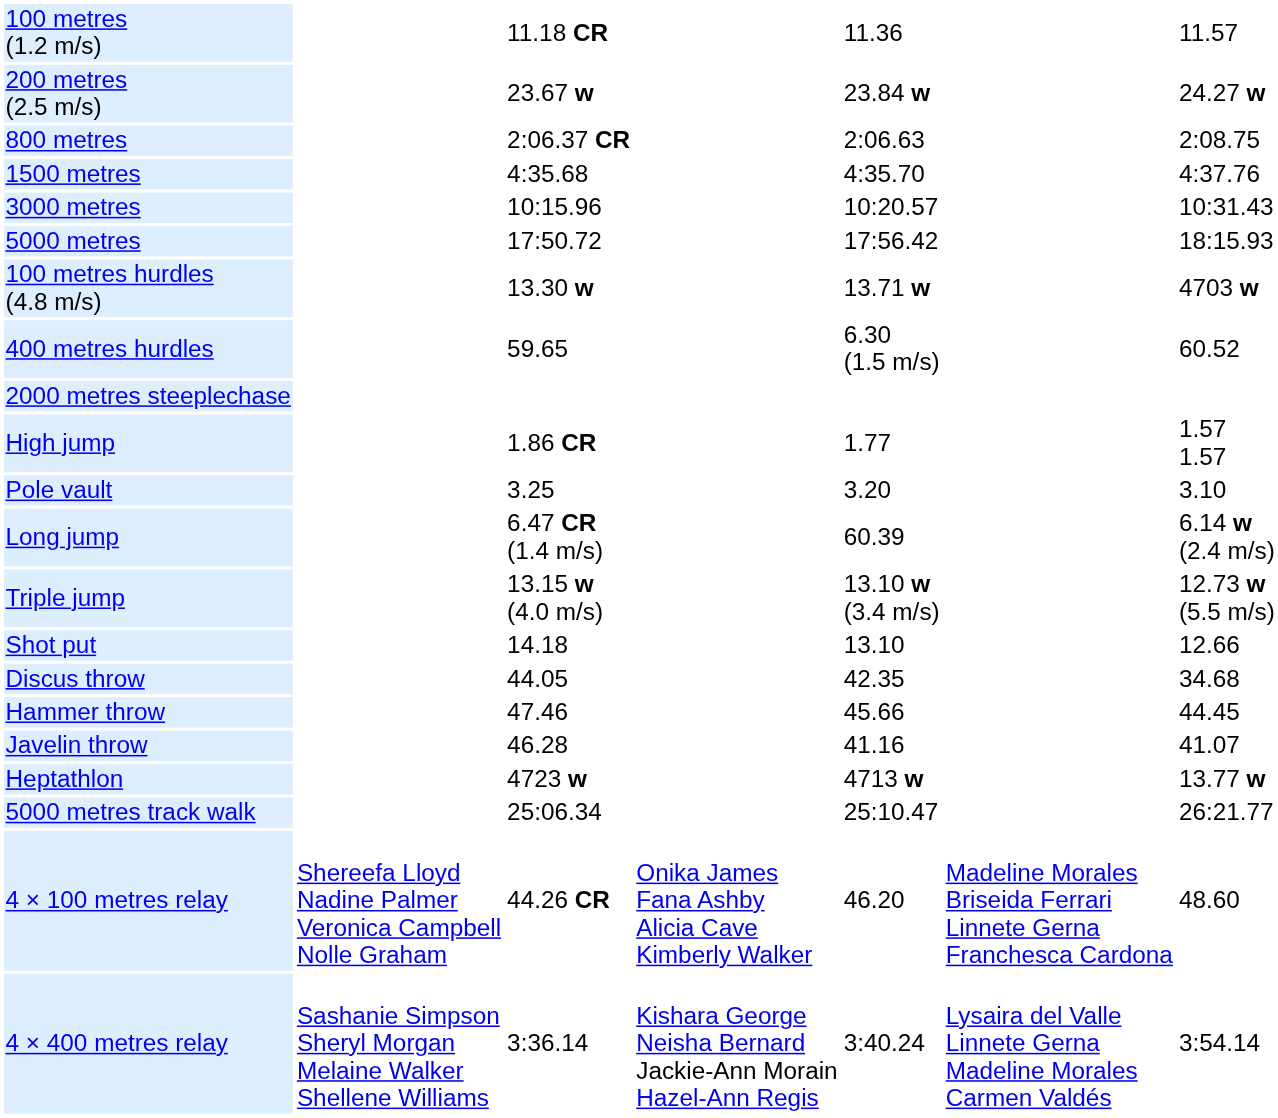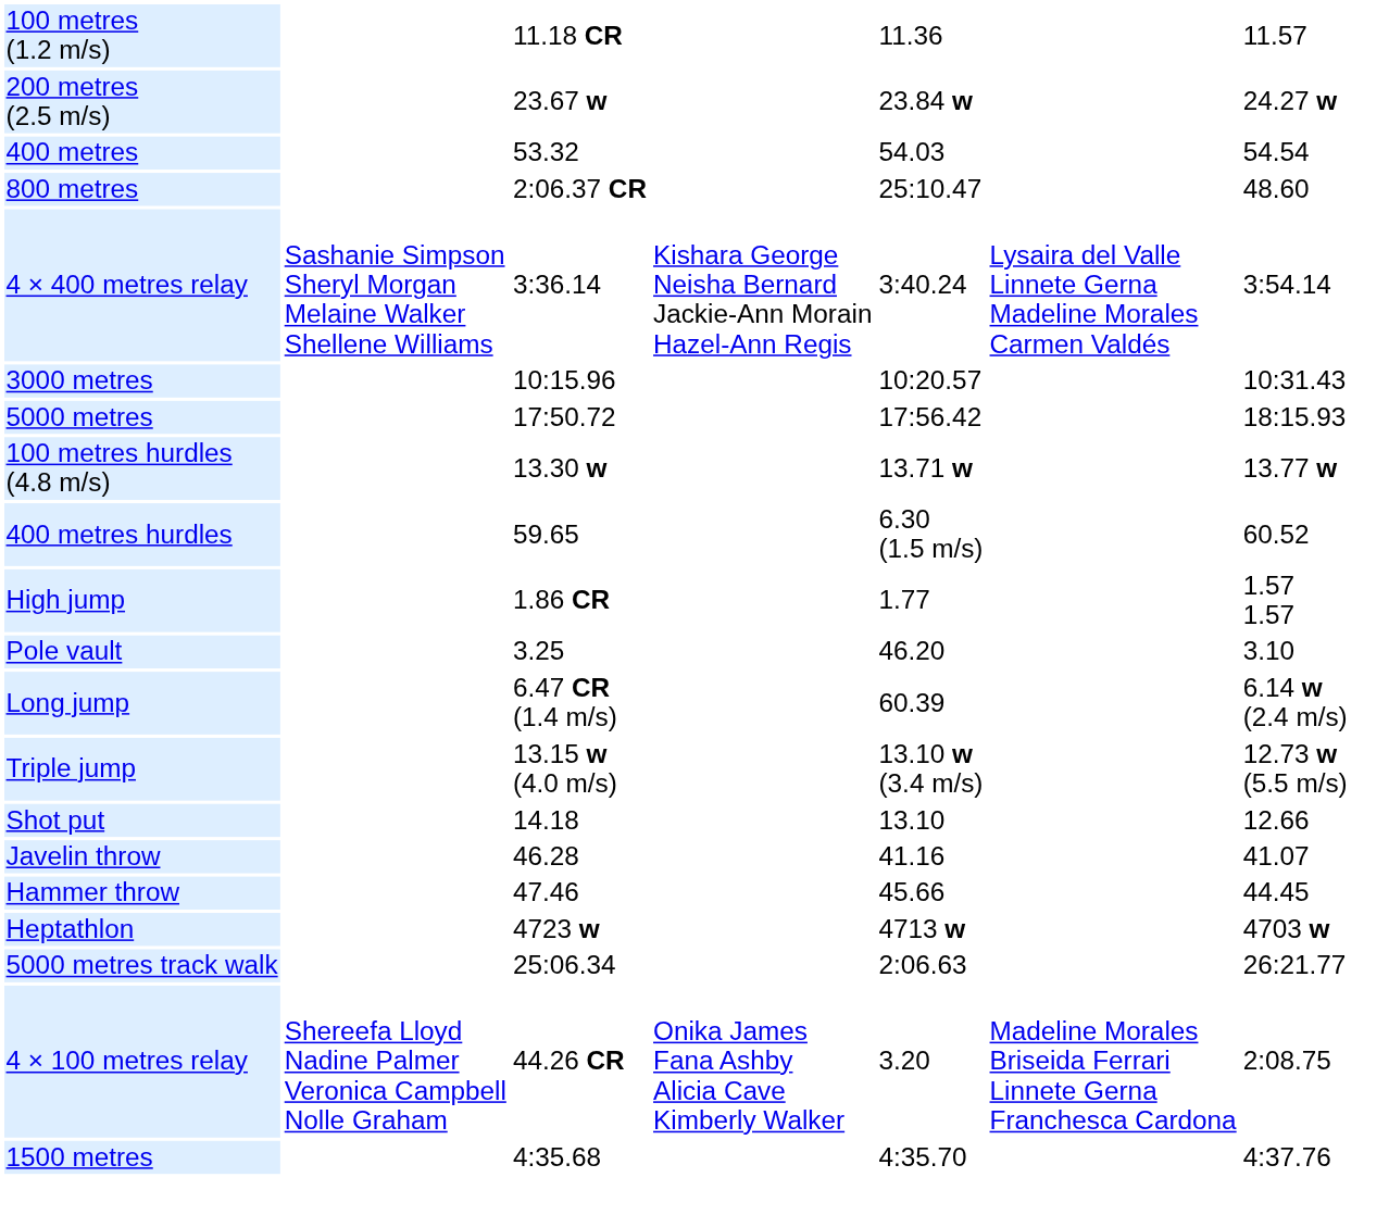 <table>
 <tr>
 <td bgcolor = DDEEFF><a href='#'>100 metres</a> <br> (1.2 m/s)</td>
 <td></td>
 <td>11.18 <strong>CR</strong></td>
 <td></td>
 <td>11.36</td>
 <td></td>
 <td>11.57</td>
 </tr>
 <tr>
 <td bgcolor = DDEEFF><a href='#'>200 metres</a> <br> (2.5 m/s)</td>
 <td></td>
 <td>23.67 <strong>w</strong></td>
 <td></td>
 <td>23.84 <strong>w</strong></td>
 <td></td>
 <td>24.27 <strong>w</strong></td>
 </tr>
 <tr>
+<td bgcolor = DDEEFF><a href='#'>400 metres</a></td>
+<td></td>
+<td>53.32</td>
+<td></td>
+<td>54.03</td>
+<td></td>
+<td>54.54</td>
+</tr>
+<tr>
 <td bgcolor = DDEEFF><a href='#'>800 metres</a></td>
 <td></td>
 <td>2:06.37 <strong>CR</strong></td>
 <td></td>
-<td>2:06.63</td>
+<td>25:10.47</td>
 <td></td>
-<td>2:08.75</td>
+<td>48.60</td>
 </tr>
 <tr>
-<td bgcolor = DDEEFF><a href='#'>1500 metres</a></td>
-<td></td>
-<td>4:35.68</td>
-<td></td>
-<td>4:35.70</td>
-<td></td>
-<td>4:37.76</td>
+<td bgcolor = DDEEFF><a href='#'>4 × 400 metres relay</a></td>
+<td> <br><a href='#'>Sashanie Simpson</a> <br><a href='#'>Sheryl Morgan</a> <br><a href='#'>Melaine Walker</a> <br><a href='#'>Shellene Williams</a></td>
+<td>3:36.14</td>
+<td> <br><a href='#'>Kishara George</a> <br><a href='#'>Neisha Bernard</a> <br>Jackie-Ann Morain <br><a href='#'>Hazel-Ann Regis</a></td>
+<td>3:40.24</td>
+<td> <br><a href='#'>Lysaira del Valle</a> <br><a href='#'>Linnete Gerna</a> <br><a href='#'>Madeline Morales</a> <br><a href='#'>Carmen Valdés</a></td>
+<td>3:54.14</td>
 </tr>
 <tr>
 <td bgcolor = DDEEFF><a href='#'>3000 metres</a></td>
 <td></td>
 <td>10:15.96</td>
 <td></td>
 <td>10:20.57</td>
 <td></td>
 <td>10:31.43</td>
 </tr>
 <tr>
 <td bgcolor = DDEEFF><a href='#'>5000 metres</a></td>
 <td></td>
 <td>17:50.72</td>
 <td></td>
 <td>17:56.42</td>
 <td></td>
 <td>18:15.93</td>
 </tr>
 <tr>
 <td bgcolor = DDEEFF><a href='#'>100 metres hurdles</a> <br> (4.8 m/s)</td>
 <td></td>
 <td>13.30 <strong>w</strong></td>
 <td></td>
 <td>13.71 <strong>w</strong></td>
 <td></td>
-<td>4703 <strong>w</strong></td>
+<td>13.77 <strong>w</strong></td>
 </tr>
 <tr>
 <td bgcolor = DDEEFF><a href='#'>400 metres hurdles</a></td>
 <td></td>
 <td>59.65</td>
 <td></td>
 <td>6.30 <br> (1.5 m/s)</td>
 <td></td>
 <td>60.52</td>
-</tr>
-<tr>
-<td bgcolor = DDEEFF><a href='#'>2000 metres steeplechase</a></td>
-<td></td>
-<td></td>
-<td></td>
-<td></td>
-<td></td>
-<td></td>
 </tr>
 <tr>
 <td bgcolor = DDEEFF><a href='#'>High jump</a></td>
 <td></td>
 <td>1.86 <strong>CR</strong></td>
 <td></td>
 <td>1.77</td>
 <td> <br> </td>
 <td>1.57 <br> 1.57</td>
 </tr>
 <tr>
 <td bgcolor = DDEEFF><a href='#'>Pole vault</a></td>
 <td></td>
 <td>3.25</td>
 <td></td>
-<td>3.20</td>
+<td>46.20</td>
 <td></td>
 <td>3.10</td>
 </tr>
 <tr>
 <td bgcolor = DDEEFF><a href='#'>Long jump</a></td>
 <td></td>
 <td>6.47 <strong>CR</strong> <br> (1.4 m/s)</td>
 <td></td>
 <td>60.39</td>
 <td></td>
 <td>6.14 <strong>w</strong> <br> (2.4 m/s)</td>
 </tr>
 <tr>
 <td bgcolor = DDEEFF><a href='#'>Triple jump</a></td>
 <td></td>
 <td>13.15 <strong>w</strong> <br> (4.0 m/s)</td>
 <td></td>
 <td>13.10 <strong>w</strong> <br> (3.4 m/s)</td>
 <td></td>
 <td>12.73 <strong>w</strong> <br> (5.5 m/s)</td>
 </tr>
 <tr>
 <td bgcolor = DDEEFF><a href='#'>Shot put</a></td>
 <td></td>
 <td>14.18</td>
 <td></td>
 <td>13.10</td>
 <td></td>
 <td>12.66</td>
 </tr>
 <tr>
-<td bgcolor = DDEEFF><a href='#'>Discus throw</a></td>
+<td bgcolor = DDEEFF><a href='#'>Javelin throw</a></td>
 <td></td>
-<td>44.05</td>
+<td>46.28</td>
 <td></td>
-<td>42.35</td>
+<td>41.16</td>
 <td></td>
-<td>34.68</td>
+<td>41.07</td>
 </tr>
 <tr>
 <td bgcolor = DDEEFF><a href='#'>Hammer throw</a></td>
 <td></td>
 <td>47.46</td>
 <td></td>
 <td>45.66</td>
 <td></td>
 <td>44.45</td>
 </tr>
 <tr>
-<td bgcolor = DDEEFF><a href='#'>Javelin throw</a></td>
-<td></td>
-<td>46.28</td>
-<td></td>
-<td>41.16</td>
-<td></td>
-<td>41.07</td>
-</tr>
-<tr>
 <td bgcolor = DDEEFF><a href='#'>Heptathlon</a></td>
 <td></td>
 <td>4723 <strong>w</strong></td>
 <td></td>
 <td>4713 <strong>w</strong></td>
 <td></td>
-<td>13.77 <strong>w</strong></td>
+<td>4703 <strong>w</strong></td>
 </tr>
 <tr>
 <td bgcolor = DDEEFF><a href='#'>5000 metres track walk</a></td>
 <td></td>
 <td>25:06.34</td>
 <td></td>
-<td>25:10.47</td>
+<td>2:06.63</td>
 <td></td>
 <td>26:21.77</td>
 </tr>
 <tr>
 <td bgcolor = DDEEFF><a href='#'>4 × 100 metres relay</a></td>
 <td> <br><a href='#'>Shereefa Lloyd</a> <br><a href='#'>Nadine Palmer</a> <br><a href='#'>Veronica Campbell</a> <br><a href='#'>Nolle Graham</a></td>
 <td>44.26 <strong>CR</strong></td>
 <td> <br><a href='#'>Onika James</a> <br><a href='#'>Fana Ashby</a> <br><a href='#'>Alicia Cave</a> <br><a href='#'>Kimberly Walker</a></td>
-<td>46.20</td>
+<td>3.20</td>
 <td> <br><a href='#'>Madeline Morales</a> <br><a href='#'>Briseida Ferrari</a> <br><a href='#'>Linnete Gerna</a> <br><a href='#'>Franchesca Cardona</a></td>
-<td>48.60</td>
+<td>2:08.75</td>
 </tr>
 <tr>
-<td bgcolor = DDEEFF><a href='#'>4 × 400 metres relay</a></td>
-<td> <br><a href='#'>Sashanie Simpson</a> <br><a href='#'>Sheryl Morgan</a> <br><a href='#'>Melaine Walker</a> <br><a href='#'>Shellene Williams</a></td>
-<td>3:36.14</td>
-<td> <br><a href='#'>Kishara George</a> <br><a href='#'>Neisha Bernard</a> <br>Jackie-Ann Morain <br><a href='#'>Hazel-Ann Regis</a></td>
-<td>3:40.24</td>
-<td> <br><a href='#'>Lysaira del Valle</a> <br><a href='#'>Linnete Gerna</a> <br><a href='#'>Madeline Morales</a> <br><a href='#'>Carmen Valdés</a></td>
-<td>3:54.14</td>
+<td bgcolor = DDEEFF><a href='#'>1500 metres</a></td>
+<td></td>
+<td>4:35.68</td>
+<td></td>
+<td>4:35.70</td>
+<td></td>
+<td>4:37.76</td>
 </tr>
 </table>
